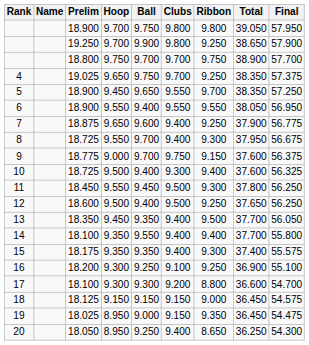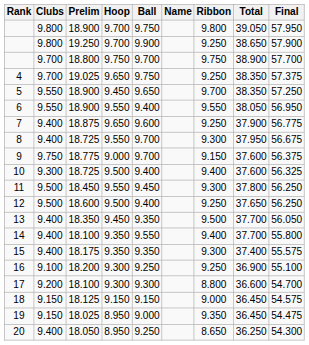 <table class="wikitable" style="text-align:center">
 <tr>
 <th>Rank</th>
-<th>Name</th>
+<th>Clubs</th>
 <th>Prelim</th>
 <th>Hoop</th>
 <th>Ball</th>
-<th>Clubs</th>
+<th>Name</th>
 <th>Ribbon</th>
 <th>Total</th>
 <th>Final</th>
 </tr>
 <tr>
 <td></td>
-<td align=left></td>
+<td>9.800</td>
 <td>18.900</td>
 <td>9.700</td>
 <td>9.750</td>
-<td>9.800</td>
+<td align=left></td>
 <td>9.800</td>
 <td>39.050</td>
 <td>57.950</td>
 </tr>
 <tr>
 <td></td>
-<td align=left></td>
+<td>9.800</td>
 <td>19.250</td>
 <td>9.700</td>
 <td>9.900</td>
-<td>9.800</td>
+<td align=left></td>
 <td>9.250</td>
 <td>38.650</td>
 <td>57.900</td>
 </tr>
 <tr>
 <td></td>
-<td align=left></td>
+<td>9.700</td>
 <td>18.800</td>
 <td>9.750</td>
 <td>9.700</td>
-<td>9.700</td>
+<td align=left></td>
 <td>9.750</td>
 <td>38.900</td>
 <td>57.700</td>
 </tr>
 <tr>
 <td>4</td>
-<td align=left></td>
+<td>9.700</td>
 <td>19.025</td>
 <td>9.650</td>
 <td>9.750</td>
-<td>9.700</td>
+<td align=left></td>
 <td>9.250</td>
 <td>38.350</td>
 <td>57.375</td>
 </tr>
 <tr>
 <td>5</td>
-<td align=left></td>
+<td>9.550</td>
 <td>18.900</td>
 <td>9.450</td>
 <td>9.650</td>
-<td>9.550</td>
+<td align=left></td>
 <td>9.700</td>
 <td>38.350</td>
 <td>57.250</td>
 </tr>
 <tr>
 <td>6</td>
-<td align=left></td>
+<td>9.550</td>
 <td>18.900</td>
 <td>9.550</td>
 <td>9.400</td>
-<td>9.550</td>
+<td align=left></td>
 <td>9.550</td>
 <td>38.050</td>
 <td>56.950</td>
 </tr>
 <tr>
 <td>7</td>
-<td align=left></td>
+<td>9.400</td>
 <td>18.875</td>
 <td>9.650</td>
 <td>9.600</td>
-<td>9.400</td>
+<td align=left></td>
 <td>9.250</td>
 <td>37.900</td>
 <td>56.775</td>
 </tr>
 <tr>
 <td>8</td>
-<td align=left></td>
+<td>9.400</td>
 <td>18.725</td>
 <td>9.550</td>
 <td>9.700</td>
-<td>9.400</td>
+<td align=left></td>
 <td>9.300</td>
 <td>37.950</td>
 <td>56.675</td>
 </tr>
 <tr>
 <td>9</td>
-<td align=left></td>
+<td>9.750</td>
 <td>18.775</td>
 <td>9.000</td>
 <td>9.700</td>
-<td>9.750</td>
+<td align=left></td>
 <td>9.150</td>
 <td>37.600</td>
 <td>56.375</td>
 </tr>
 <tr>
 <td>10</td>
-<td align=left></td>
+<td>9.300</td>
 <td>18.725</td>
 <td>9.500</td>
 <td>9.400</td>
-<td>9.300</td>
+<td align=left></td>
 <td>9.400</td>
 <td>37.600</td>
 <td>56.325</td>
 </tr>
 <tr>
 <td>11</td>
-<td align=left></td>
+<td>9.500</td>
 <td>18.450</td>
 <td>9.550</td>
 <td>9.450</td>
-<td>9.500</td>
+<td align=left></td>
 <td>9.300</td>
 <td>37.800</td>
 <td>56.250</td>
 </tr>
 <tr>
 <td>12</td>
-<td align=left></td>
+<td>9.500</td>
 <td>18.600</td>
 <td>9.500</td>
 <td>9.400</td>
-<td>9.500</td>
+<td align=left></td>
 <td>9.250</td>
 <td>37.650</td>
 <td>56.250</td>
 </tr>
 <tr>
 <td>13</td>
-<td align=left></td>
+<td>9.400</td>
 <td>18.350</td>
 <td>9.450</td>
 <td>9.350</td>
-<td>9.400</td>
+<td align=left></td>
 <td>9.500</td>
 <td>37.700</td>
 <td>56.050</td>
 </tr>
 <tr>
 <td>14</td>
-<td align=left></td>
+<td>9.400</td>
 <td>18.100</td>
 <td>9.350</td>
 <td>9.550</td>
-<td>9.400</td>
+<td align=left></td>
 <td>9.400</td>
 <td>37.700</td>
 <td>55.800</td>
 </tr>
 <tr>
 <td>15</td>
-<td align=left></td>
+<td>9.400</td>
 <td>18.175</td>
 <td>9.350</td>
 <td>9.350</td>
-<td>9.400</td>
+<td align=left></td>
 <td>9.300</td>
 <td>37.400</td>
 <td>55.575</td>
 </tr>
 <tr>
 <td>16</td>
-<td align=left></td>
+<td>9.100</td>
 <td>18.200</td>
 <td>9.300</td>
 <td>9.250</td>
-<td>9.100</td>
+<td align=left></td>
 <td>9.250</td>
 <td>36.900</td>
 <td>55.100</td>
 </tr>
 <tr>
 <td>17</td>
-<td align=left></td>
+<td>9.200</td>
 <td>18.100</td>
 <td>9.300</td>
 <td>9.300</td>
-<td>9.200</td>
+<td align=left></td>
 <td>8.800</td>
 <td>36.600</td>
 <td>54.700</td>
 </tr>
 <tr>
 <td>18</td>
-<td align=left></td>
+<td>9.150</td>
 <td>18.125</td>
 <td>9.150</td>
 <td>9.150</td>
-<td>9.150</td>
+<td align=left></td>
 <td>9.000</td>
 <td>36.450</td>
 <td>54.575</td>
 </tr>
 <tr>
 <td>19</td>
-<td align=left></td>
+<td>9.150</td>
 <td>18.025</td>
 <td>8.950</td>
 <td>9.000</td>
-<td>9.150</td>
+<td align=left></td>
 <td>9.350</td>
 <td>36.450</td>
 <td>54.475</td>
 </tr>
 <tr>
 <td>20</td>
-<td align=left></td>
+<td>9.400</td>
 <td>18.050</td>
 <td>8.950</td>
 <td>9.250</td>
-<td>9.400</td>
+<td align=left></td>
 <td>8.650</td>
 <td>36.250</td>
 <td>54.300</td>
 </tr>
 </table>
